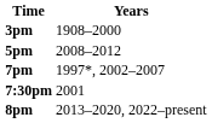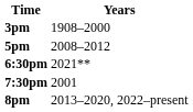 <table>
 <tr>
 <th><strong>Time</strong></th>
 <th><strong>Years</strong></th>
 </tr>
 <tr>
 <td><strong>3pm</strong></td>
 <td>1908–2000</td>
 </tr>
 <tr>
 <td><strong>5pm</strong></td>
 <td>2008–2012</td>
 </tr>
 <tr>
-<td><strong>7pm</strong></td>
-<td>1997*, 2002–2007</td>
+<td><strong>6:30pm</strong></td>
+<td>2021**</td>
 </tr>
 <tr>
 <td><strong>7:30pm</strong></td>
 <td>2001</td>
 </tr>
 <tr>
 <td><strong>8pm</strong></td>
 <td>2013–2020, 2022–present</td>
 </tr>
 </table>
